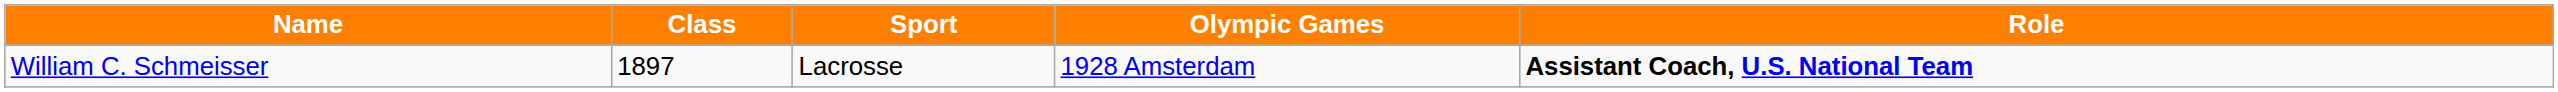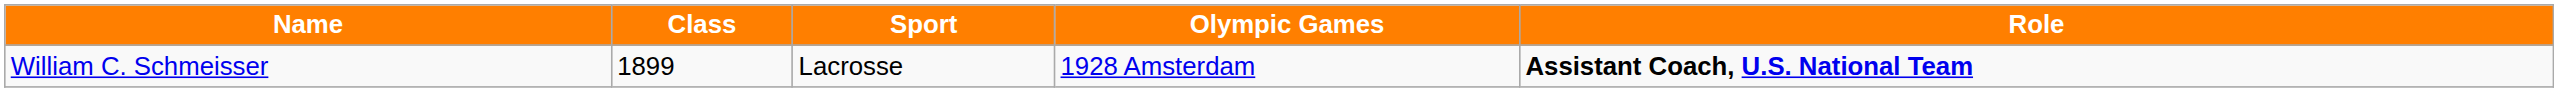 <table class="wikitable" style="width:100%; border-collapse:collapse;">
 <tr>
 <th style="background:#FF7F00; color:white;">Name</th>
 <th style="background:#FF7F00; color:white;">Class</th>
 <th style="background:#FF7F00; color:white;">Sport</th>
 <th style="background:#FF7F00; color:white;">Olympic Games</th>
 <th style="background:#FF7F00; color:white;">Role</th>
 </tr>
 <tr>
 <td><a href='#'>William C. Schmeisser</a></td>
-<td>1897</td>
+<td>1899</td>
 <td>Lacrosse</td>
 <td><a href='#'>1928 Amsterdam</a></td>
 <td><strong>Assistant Coach, <a href='#'>U.S. National Team</a></strong></td>
 </tr>
 </table>
